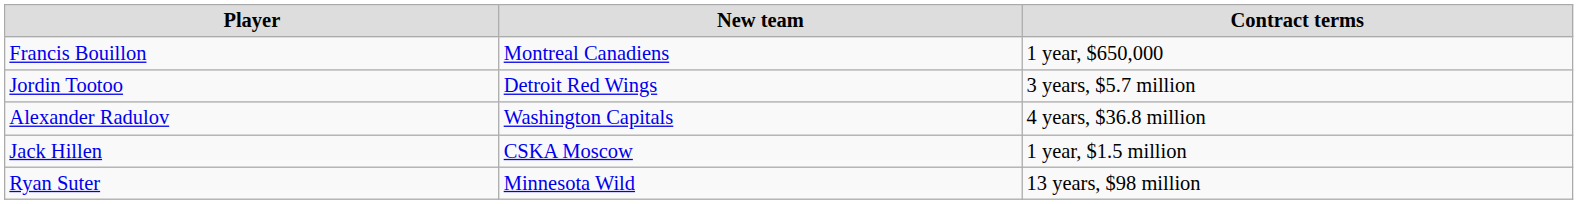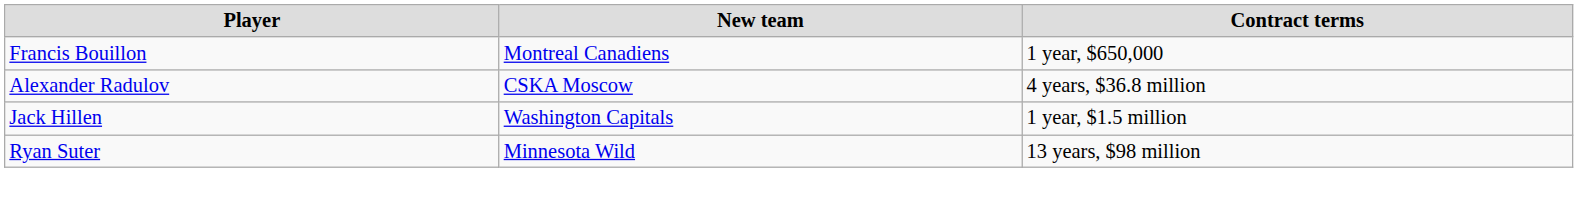 <table class="wikitable" width=97%>
 <tr align="center" bgcolor="#dddddd">
 <td><strong>Player</strong></td>
 <td><strong>New team</strong></td>
 <td><strong>Contract terms</strong></td>
 </tr>
 <tr>
 <td><a href='#'>Francis Bouillon</a></td>
 <td><a href='#'>Montreal Canadiens</a></td>
 <td>1 year, $650,000</td>
 </tr>
 <tr>
-<td><a href='#'>Jordin Tootoo</a></td>
-<td><a href='#'>Detroit Red Wings</a></td>
-<td>3 years, $5.7 million</td>
-</tr>
-<tr>
 <td><a href='#'>Alexander Radulov</a></td>
-<td><a href='#'>Washington Capitals</a></td>
+<td><a href='#'>CSKA Moscow</a></td>
 <td>4 years, $36.8 million</td>
 </tr>
 <tr>
 <td><a href='#'>Jack Hillen</a></td>
-<td><a href='#'>CSKA Moscow</a></td>
+<td><a href='#'>Washington Capitals</a></td>
 <td>1 year, $1.5 million</td>
 </tr>
 <tr>
 <td><a href='#'>Ryan Suter</a></td>
 <td><a href='#'>Minnesota Wild</a></td>
 <td>13 years, $98 million</td>
 </tr>
 </table>
